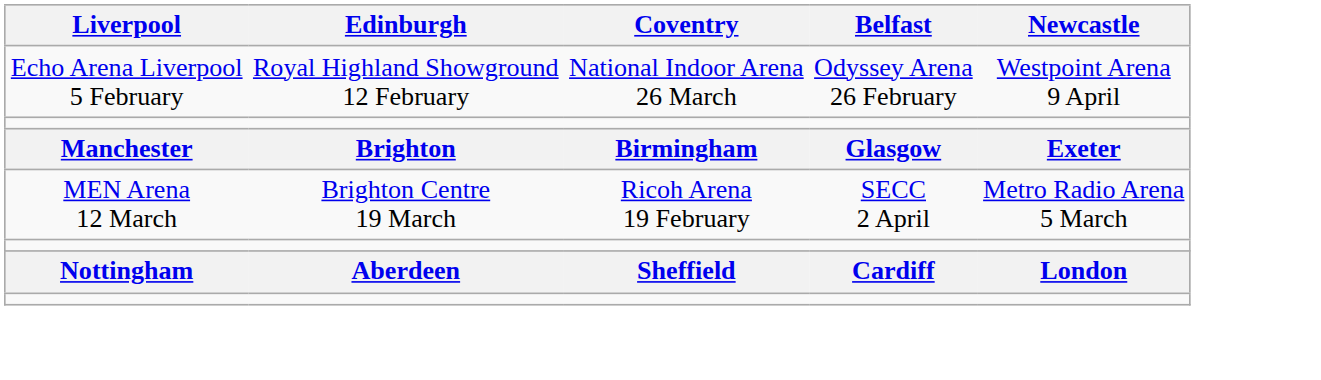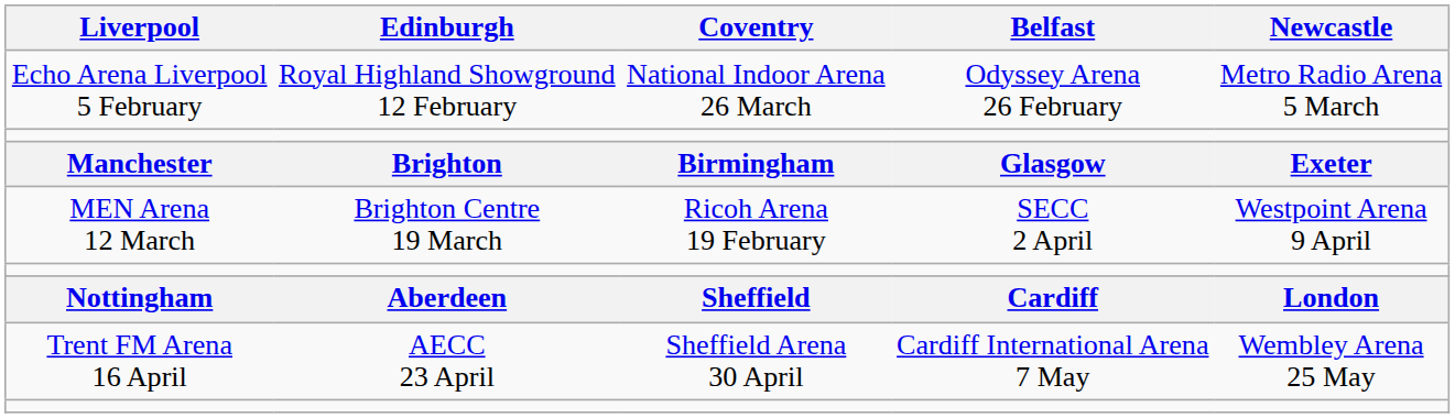 <table class="wikitable" style="text-align:center;">
 <tr>
 <th style="border-left:none; border-right:none;"> <a href='#'>Liverpool</a></th>
 <th style="border-left:none; border-right:none;"> <a href='#'>Edinburgh</a></th>
 <th style="border-left:none; border-right:none;"> <a href='#'>Coventry</a></th>
 <th style="border-left:none; border-right:none;"> <a href='#'>Belfast</a></th>
 <th style="border-left:none; border-right:none;"> <a href='#'>Newcastle</a></th>
 </tr>
 <tr>
 <td style="border-left:none; border-right:none;"><a href='#'>Echo Arena Liverpool</a><br>5 February</td>
 <td style="border-left:none; border-right:none;"><a href='#'>Royal Highland Showground</a><br>12 February</td>
 <td style="border-left:none; border-right:none;"><a href='#'>National Indoor Arena</a><br>26 March</td>
 <td style="border-left:none; border-right:none;"><a href='#'>Odyssey Arena</a><br>26 February</td>
-<td style="border-left:none; border-right:none;"><a href='#'>Westpoint Arena</a><br>9 April</td>
+<td style="border-left:none; border-right:none;"><a href='#'>Metro Radio Arena</a><br>5 March</td>
 </tr>
 <tr>
 <td style="border:none;"></td>
 <td style="border:none;"></td>
 <td style="border:none;"></td>
 <td style="border:none;"></td>
 <td style="border:none;"></td>
 </tr>
 <tr>
 </tr>
 <tr>
 <th style="border-left:none; border-right:none;"> <a href='#'>Manchester</a></th>
 <th style="border-left:none; border-right:none;"> <a href='#'>Brighton</a></th>
 <th style="border-left:none; border-right:none;"> <a href='#'>Birmingham</a></th>
 <th style="border-left:none; border-right:none;"> <a href='#'>Glasgow</a></th>
 <th style="border-left:none; border-right:none;"> <a href='#'>Exeter</a></th>
 </tr>
 <tr>
 <td style="border-left:none; border-right:none;"><a href='#'>MEN Arena</a><br>12 March</td>
 <td style="border-left:none; border-right:none;"><a href='#'>Brighton Centre</a><br>19 March</td>
 <td style="border-left:none; border-right:none;"><a href='#'>Ricoh Arena</a><br>19 February</td>
 <td style="border-left:none; border-right:none;"><a href='#'>SECC</a><br>2 April</td>
-<td style="border-left:none; border-right:none;"><a href='#'>Metro Radio Arena</a><br>5 March</td>
+<td style="border-left:none; border-right:none;"><a href='#'>Westpoint Arena</a><br>9 April</td>
 </tr>
 <tr>
 <td style="border:none;"></td>
 <td style="border:none;"></td>
 <td style="border:none;"></td>
 <td style="border:none;"></td>
 <td style="border:none;"></td>
 </tr>
 <tr>
 </tr>
 <tr>
 <th style="border-left:none; border-right:none;"> <a href='#'>Nottingham</a></th>
 <th style="border-left:none; border-right:none;"> <a href='#'>Aberdeen</a></th>
 <th style="border-left:none; border-right:none;"> <a href='#'>Sheffield</a></th>
 <th style="border-left:none; border-right:none;"> <a href='#'>Cardiff</a></th>
 <th style="border-left:none; border-right:none;"> <a href='#'>London</a></th>
 </tr>
 <tr>
+<td style="border-left:none; border-right:none;"><a href='#'>Trent FM Arena</a><br>16 April</td>
+<td style="border-left:none; border-right:none;"><a href='#'>AECC</a><br>23 April</td>
+<td style="border-left:none; border-right:none;"><a href='#'>Sheffield Arena</a><br>30 April</td>
+<td style="border-left:none; border-right:none;"><a href='#'>Cardiff International Arena</a><br>7 May</td>
+<td style="border-left:none; border-right:none;"><a href='#'>Wembley Arena</a><br>25 May</td>
+</tr>
+<tr>
 <td style="border:none;"></td>
 <td style="border:none;"></td>
 <td style="border:none;"></td>
 <td style="border:none;"></td>
 <td style="border:none;"></td>
 </tr>
 </table>
